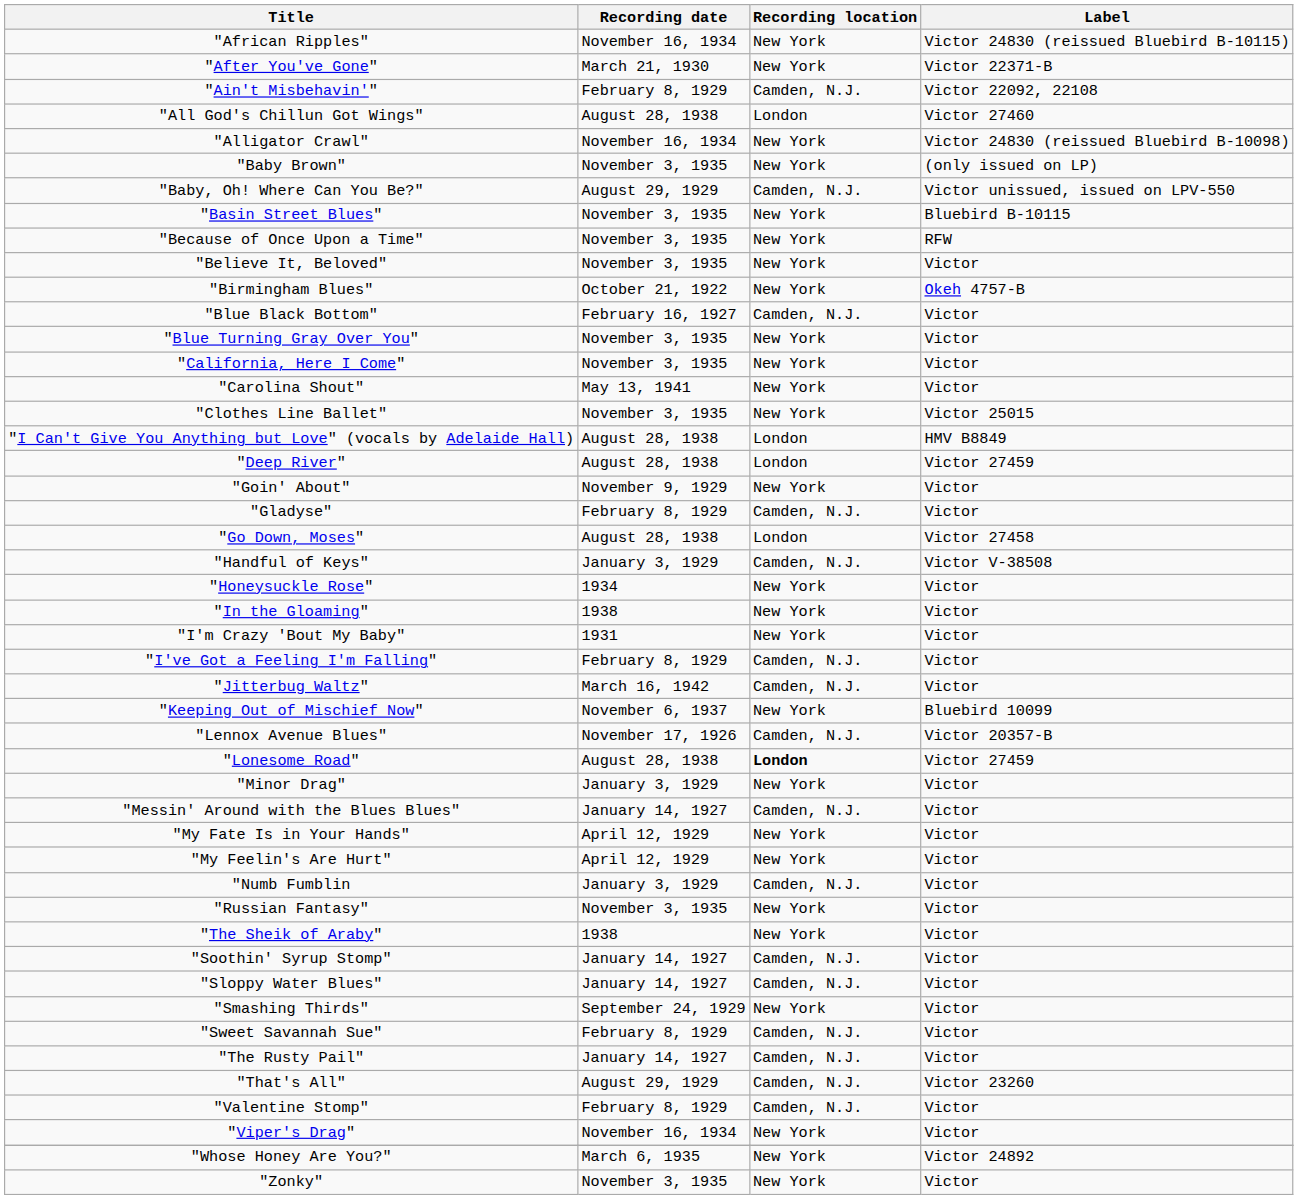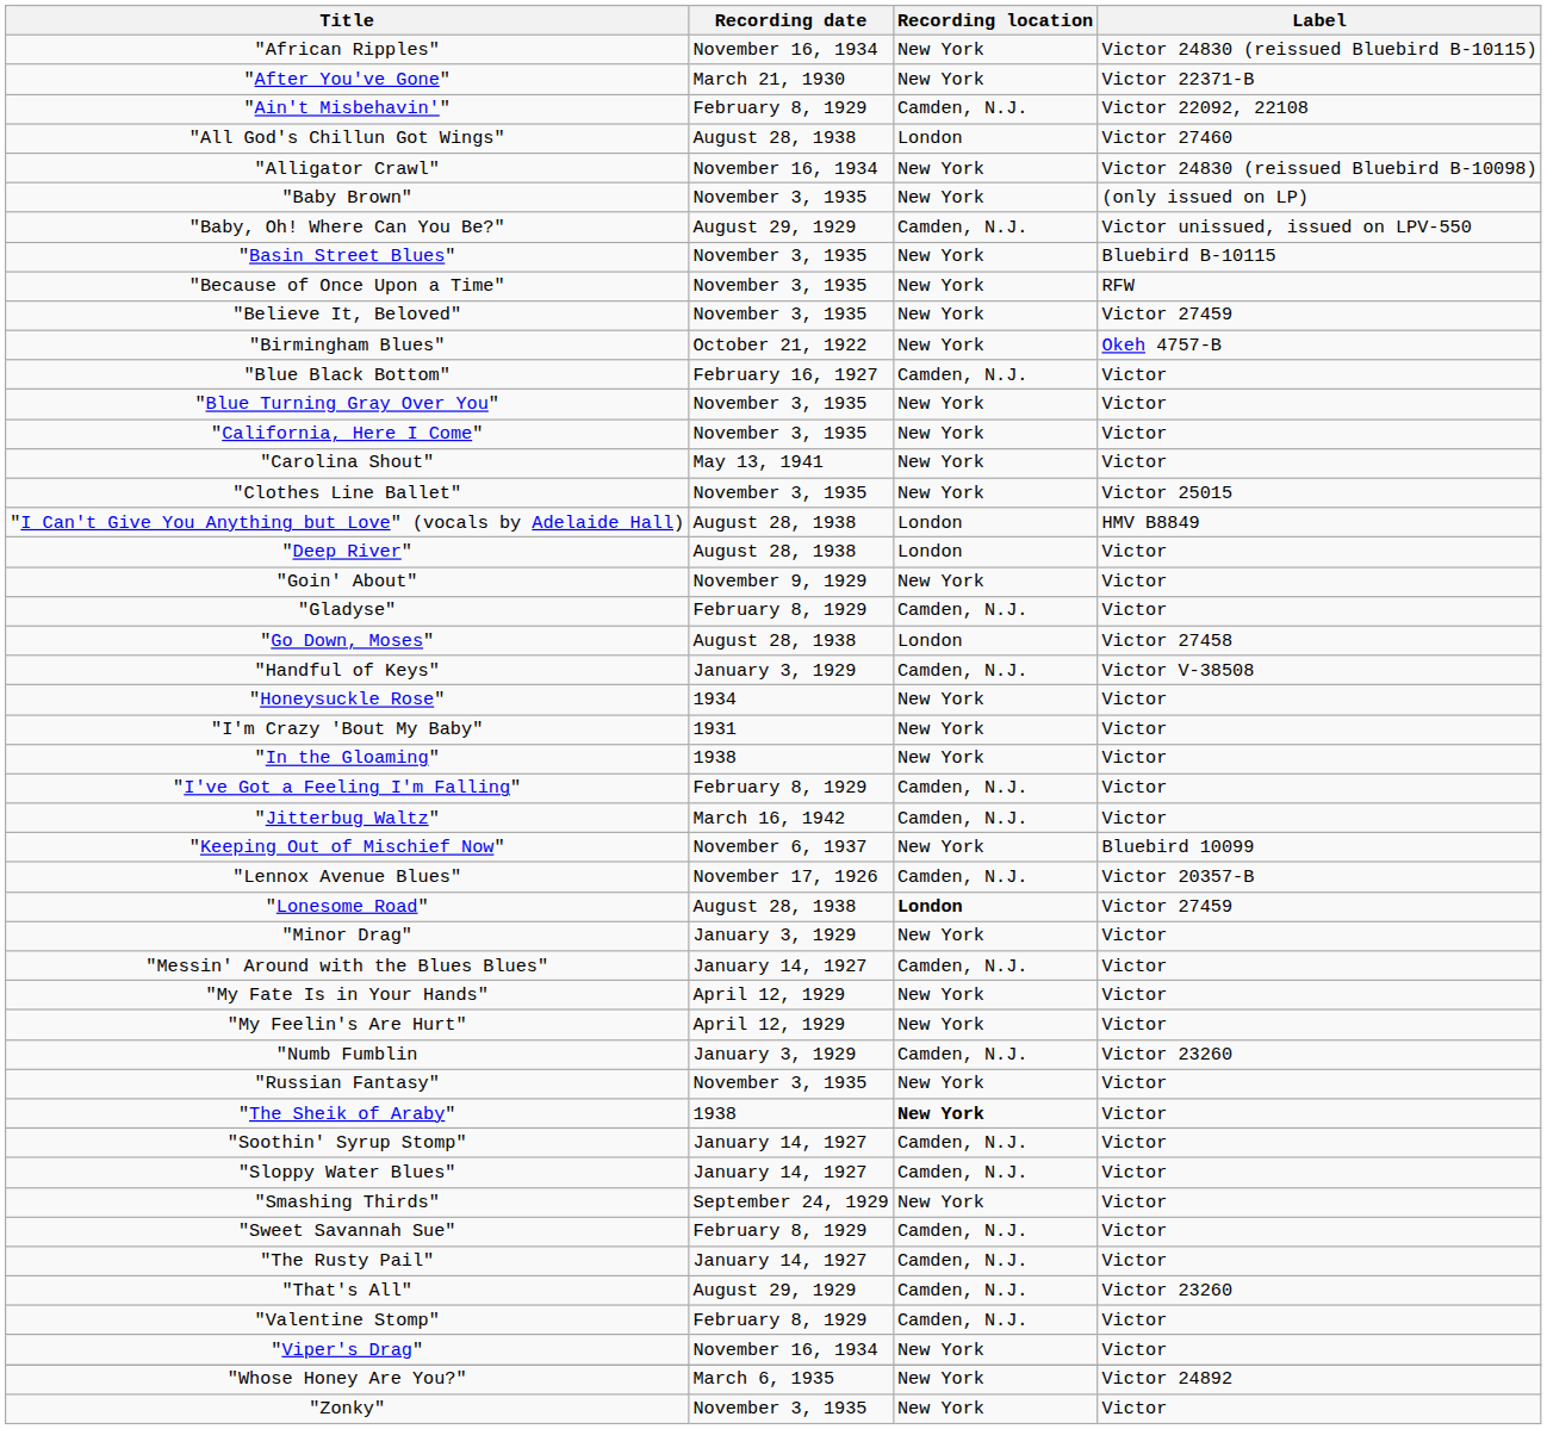 <table class="wikitable">
 <tr>
 <th>Title</th>
 <th>Recording date</th>
 <th>Recording location</th>
 <th>Label</th>
 </tr>
 <tr>
 <td align=center>"African Ripples"</td>
 <td>November 16, 1934</td>
 <td>New York</td>
 <td>Victor 24830 (reissued Bluebird B-10115)</td>
 </tr>
 <tr>
 <td align=center>"<a href='#'>After You've Gone</a>"</td>
 <td>March 21, 1930</td>
 <td>New York</td>
 <td>Victor 22371-B</td>
 </tr>
 <tr>
 <td align=center>"<a href='#'>Ain't Misbehavin'</a>"</td>
 <td>February 8, 1929</td>
 <td>Camden, N.J.</td>
 <td>Victor 22092, 22108</td>
 </tr>
 <tr>
 <td align=center>"All God's Chillun Got Wings"</td>
 <td>August 28, 1938</td>
 <td>London</td>
 <td>Victor 27460</td>
 </tr>
 <tr>
 <td align=center>"Alligator Crawl"</td>
 <td>November 16, 1934</td>
 <td>New York</td>
 <td>Victor 24830 (reissued Bluebird B-10098)</td>
 </tr>
 <tr>
 <td align=center>"Baby Brown"</td>
 <td>November 3, 1935</td>
 <td>New York</td>
 <td>(only issued on LP)</td>
 </tr>
 <tr>
 <td align=center>"Baby, Oh! Where Can You Be?"</td>
 <td>August 29, 1929</td>
 <td>Camden, N.J.</td>
 <td>Victor unissued, issued on LPV-550</td>
 </tr>
 <tr>
 <td align=center>"<a href='#'>Basin Street Blues</a>"</td>
 <td>November 3, 1935</td>
 <td>New York</td>
 <td>Bluebird B-10115</td>
 </tr>
 <tr>
 <td align=center>"Because of Once Upon a Time"</td>
 <td>November 3, 1935</td>
 <td>New York</td>
 <td>RFW</td>
 </tr>
 <tr>
 <td align=center>"Believe It, Beloved"</td>
 <td>November 3, 1935</td>
 <td>New York</td>
-<td>Victor</td>
+<td>Victor 27459</td>
 </tr>
 <tr>
 <td align=center>"Birmingham Blues"</td>
 <td>October 21, 1922</td>
 <td>New York</td>
 <td><a href='#'>Okeh</a> 4757-B</td>
 </tr>
 <tr>
 <td align=center>"Blue Black Bottom"</td>
 <td>February 16, 1927</td>
 <td>Camden, N.J.</td>
 <td>Victor</td>
 </tr>
 <tr>
 <td align=center>"<a href='#'>Blue Turning Gray Over You</a>"</td>
 <td>November 3, 1935</td>
 <td>New York</td>
 <td>Victor</td>
 </tr>
 <tr>
 <td align=center>"<a href='#'>California, Here I Come</a>"</td>
 <td>November 3, 1935</td>
 <td>New York</td>
 <td>Victor</td>
 </tr>
 <tr>
 <td align=center>"Carolina Shout"</td>
 <td>May 13, 1941</td>
 <td>New York</td>
 <td>Victor</td>
 </tr>
 <tr>
 <td align=center>"Clothes Line Ballet"</td>
 <td>November 3, 1935</td>
 <td>New York</td>
 <td>Victor 25015</td>
 </tr>
 <tr>
 <td align=center>"<a href='#'>I Can't Give You Anything but Love</a>" (vocals by <a href='#'>Adelaide Hall</a>)</td>
 <td>August 28, 1938</td>
 <td>London</td>
 <td>HMV B8849</td>
 </tr>
 <tr>
 <td align=center>"<a href='#'>Deep River</a>"</td>
 <td>August 28, 1938</td>
 <td>London</td>
-<td>Victor 27459</td>
+<td>Victor</td>
 </tr>
 <tr>
 <td align=center>"Goin' About"</td>
 <td>November 9, 1929</td>
 <td>New York</td>
 <td>Victor</td>
 </tr>
 <tr>
 <td align=center>"Gladyse"</td>
 <td>February 8, 1929</td>
 <td>Camden, N.J.</td>
 <td>Victor</td>
 </tr>
 <tr>
 <td align=center>"<a href='#'>Go Down, Moses</a>"</td>
 <td>August 28, 1938</td>
 <td>London</td>
 <td>Victor 27458</td>
 </tr>
 <tr>
 <td align=center>"Handful of Keys"</td>
 <td>January 3, 1929</td>
 <td>Camden, N.J.</td>
 <td>Victor V-38508</td>
 </tr>
 <tr>
 <td align=center>"<a href='#'>Honeysuckle Rose</a>"</td>
 <td>1934</td>
 <td>New York</td>
 <td>Victor</td>
 </tr>
 <tr>
-<td align=center>"<a href='#'>In the Gloaming</a>"</td>
-<td>1938</td>
+<td align=center>"I'm Crazy 'Bout My Baby"</td>
+<td>1931</td>
 <td>New York</td>
 <td>Victor</td>
 </tr>
 <tr>
-<td align=center>"I'm Crazy 'Bout My Baby"</td>
-<td>1931</td>
+<td align=center>"<a href='#'>In the Gloaming</a>"</td>
+<td>1938</td>
 <td>New York</td>
 <td>Victor</td>
 </tr>
 <tr>
 <td align=center>"<a href='#'>I've Got a Feeling I'm Falling</a>"</td>
 <td>February 8, 1929</td>
 <td>Camden, N.J.</td>
 <td>Victor</td>
 </tr>
 <tr>
 <td align=center>"<a href='#'>Jitterbug Waltz</a>"</td>
 <td>March 16, 1942</td>
 <td>Camden, N.J.</td>
 <td>Victor</td>
 </tr>
 <tr>
 <td align=center>"<a href='#'>Keeping Out of Mischief Now</a>"</td>
 <td>November 6, 1937</td>
 <td>New York</td>
 <td>Bluebird 10099</td>
 </tr>
 <tr>
 <td align=center>"Lennox Avenue Blues"</td>
 <td>November 17, 1926</td>
 <td>Camden, N.J.</td>
 <td>Victor 20357-B</td>
 </tr>
 <tr>
 <td align=center>"<a href='#'>Lonesome Road</a>"</td>
 <td>August 28, 1938</td>
 <td><strong>London</strong></td>
 <td>Victor 27459</td>
 </tr>
 <tr>
 <td align=center>"Minor Drag"</td>
 <td>January 3, 1929</td>
 <td>New York</td>
 <td>Victor</td>
 </tr>
 <tr>
 <td align=center>"Messin' Around with the Blues Blues"</td>
 <td>January 14, 1927</td>
 <td>Camden, N.J.</td>
 <td>Victor</td>
 </tr>
 <tr>
 <td align=center>"My Fate Is in Your Hands"</td>
 <td>April 12, 1929</td>
 <td>New York</td>
 <td>Victor</td>
 </tr>
 <tr>
 <td align=center>"My Feelin's Are Hurt"</td>
 <td>April 12, 1929</td>
 <td>New York</td>
 <td>Victor</td>
 </tr>
 <tr>
 <td align=center>"Numb Fumblin</td>
 <td>January 3, 1929</td>
 <td>Camden, N.J.</td>
-<td>Victor</td>
+<td>Victor 23260</td>
 </tr>
 <tr>
 <td align=center>"Russian Fantasy"</td>
 <td>November 3, 1935</td>
 <td>New York</td>
 <td>Victor</td>
 </tr>
 <tr>
 <td align=center>"<a href='#'>The Sheik of Araby</a>"</td>
 <td>1938</td>
-<td>New York</td>
+<td><strong>New York</strong></td>
 <td>Victor</td>
 </tr>
 <tr>
 <td align=center>"Soothin' Syrup Stomp"</td>
 <td>January 14, 1927</td>
 <td>Camden, N.J.</td>
 <td>Victor</td>
 </tr>
 <tr>
 <td align=center>"Sloppy Water Blues"</td>
 <td>January 14, 1927</td>
 <td>Camden, N.J.</td>
 <td>Victor</td>
 </tr>
 <tr>
 <td align=center>"Smashing Thirds"</td>
 <td>September 24, 1929</td>
 <td>New York</td>
 <td>Victor</td>
 </tr>
 <tr>
 <td align=center>"Sweet Savannah Sue"</td>
 <td>February 8, 1929</td>
 <td>Camden, N.J.</td>
 <td>Victor</td>
 </tr>
 <tr>
 <td align=center>"The Rusty Pail"</td>
 <td>January 14, 1927</td>
 <td>Camden, N.J.</td>
 <td>Victor</td>
 </tr>
 <tr>
 <td align=center>"That's All"</td>
 <td>August 29, 1929</td>
 <td>Camden, N.J.</td>
 <td>Victor 23260</td>
 </tr>
 <tr>
 <td align=center>"Valentine Stomp"</td>
 <td>February 8, 1929</td>
 <td>Camden, N.J.</td>
 <td>Victor</td>
 </tr>
 <tr>
 <td align=center>"<a href='#'>Viper's Drag</a>"</td>
 <td>November 16, 1934</td>
 <td>New York</td>
 <td>Victor</td>
 </tr>
 <tr>
 </tr>
 <tr>
 <td align=center>"Whose Honey Are You?"</td>
 <td>March 6, 1935</td>
 <td>New York</td>
 <td>Victor 24892</td>
 </tr>
 <tr>
 <td align=center>"Zonky"</td>
 <td>November 3, 1935</td>
 <td>New York</td>
 <td>Victor</td>
 </tr>
 </table>
